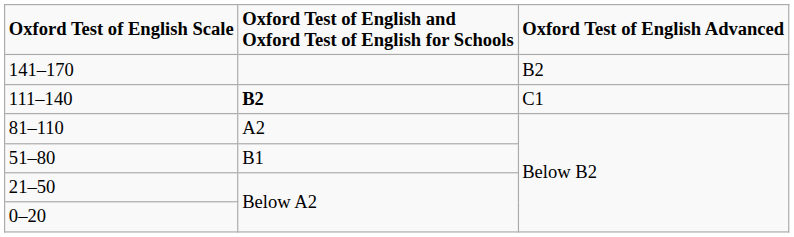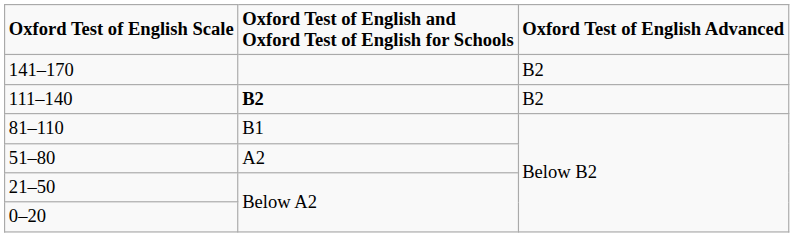 <table class="wikitable">
 <tr>
 <td><strong>Oxford Test of English Scale</strong></td>
 <td><strong>Oxford Test of English and</strong><br><strong>Oxford Test of English for Schools</strong></td>
 <td><strong>Oxford Test of English Advanced</strong></td>
 </tr>
 <tr>
 <td>141–170</td>
 <td></td>
 <td>B2</td>
 </tr>
 <tr>
 <td>111–140</td>
 <td><strong>B2</strong></td>
-<td>C1</td>
+<td>B2</td>
 </tr>
 <tr>
 <td>81–110</td>
-<td>A2</td>
+<td>B1</td>
 <td rowspan="5">Below B2</td>
 </tr>
 <tr>
 <td>51–80</td>
-<td>B1</td>
+<td>A2</td>
 </tr>
 <tr>
 <td>21–50</td>
 <td rowspan="2">Below A2</td>
 </tr>
 <tr>
 <td>0–20</td>
 </tr>
 </table>
